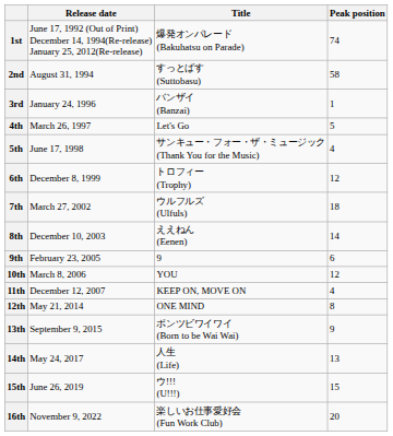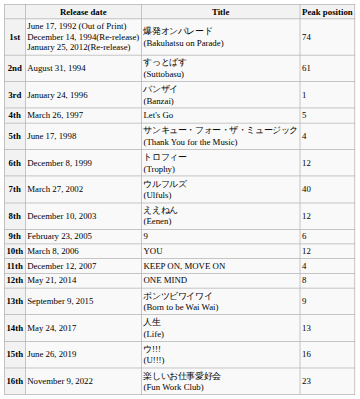 <table class="wikitable" style="font-size:smaller">
 <tr>
 <th></th>
 <th>Release date</th>
 <th>Title</th>
 <th>Peak position<br></th>
 </tr>
 <tr>
 <th>1st</th>
 <td>June 17, 1992 (Out of Print)<br>December 14, 1994(Re-release)<br>January 25, 2012(Re-release)</td>
 <td>爆発オンパレード<br>(Bakuhatsu on Parade)</td>
 <td>74</td>
 </tr>
 <tr>
 <th>2nd</th>
 <td>August 31, 1994</td>
 <td>すっとばす<br>(Suttobasu)</td>
-<td>58</td>
+<td>61</td>
 </tr>
 <tr>
 <th>3rd</th>
 <td>January 24, 1996</td>
 <td>バンザイ<br>(Banzai)</td>
 <td>1</td>
 </tr>
 <tr>
 <th>4th</th>
 <td>March 26, 1997</td>
 <td>Let's Go</td>
 <td>5</td>
 </tr>
 <tr>
 <th>5th</th>
 <td>June 17, 1998</td>
 <td>サンキュー・フォー・ザ・ミュージック<br>(Thank You for the Music)</td>
 <td>4</td>
 </tr>
 <tr>
 <th>6th</th>
 <td>December 8, 1999</td>
 <td>トロフィー<br>(Trophy)</td>
 <td>12</td>
 </tr>
 <tr>
 <th>7th</th>
 <td>March 27, 2002</td>
 <td>ウルフルズ<br>(Ulfuls)</td>
-<td>18</td>
+<td>40</td>
 </tr>
 <tr>
 <th>8th</th>
 <td>December 10, 2003</td>
 <td>ええねん<br>(Eenen)</td>
-<td>14</td>
+<td>12</td>
 </tr>
 <tr>
 <th>9th</th>
 <td>February 23, 2005</td>
 <td>9</td>
 <td>6</td>
 </tr>
 <tr>
 <th>10th</th>
 <td>March 8, 2006</td>
 <td>YOU</td>
 <td>12</td>
 </tr>
 <tr>
 <th>11th</th>
 <td>December 12, 2007</td>
 <td>KEEP ON, MOVE ON</td>
 <td>4</td>
 </tr>
 <tr>
 <th>12th</th>
 <td>May 21, 2014</td>
 <td>ONE MIND</td>
 <td>8</td>
 </tr>
 <tr>
 <th>13th</th>
 <td>September 9, 2015</td>
 <td>ボンツビワイワイ<br>(Born to be Wai Wai)</td>
 <td>9</td>
 </tr>
 <tr>
 <th>14th</th>
 <td>May 24, 2017</td>
 <td>人生<br>(Life)</td>
 <td>13</td>
 </tr>
 <tr>
 <th>15th</th>
 <td>June 26, 2019</td>
 <td>ウ!!!<br>(U!!!)</td>
-<td>15</td>
+<td>16</td>
 </tr>
 <tr>
 <th>16th</th>
 <td>November 9, 2022</td>
 <td>楽しいお仕事愛好会<br>(Fun Work Club)</td>
-<td>20</td>
+<td>23</td>
 </tr>
 </table>
